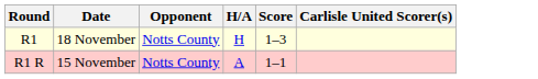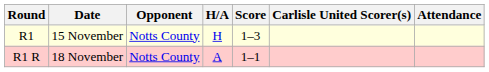 <table class="wikitable" style="text-align:center">
 <tr>
 <th>Round</th>
 <th>Date</th>
 <th>Opponent</th>
 <th>H/A</th>
 <th>Score</th>
 <th>Carlisle United Scorer(s)</th>
+<th>Attendance</th>
 </tr>
 <tr bgcolor=#ffffdd>
 <td>R1</td>
-<td align=left>18 November</td>
+<td align=left>15 November</td>
 <td align=left><a href='#'>Notts County</a></td>
 <td><a href='#'>H</a></td>
 <td>1–3</td>
 <td align=left></td>
+<td></td>
 </tr>
 <tr bgcolor=#FFCCCC>
 <td>R1 R</td>
-<td align=left>15 November</td>
+<td align=left>18 November</td>
 <td align=left><a href='#'>Notts County</a></td>
 <td><a href='#'>A</a></td>
 <td>1–1</td>
 <td align=left></td>
+<td></td>
 </tr>
 </table>
